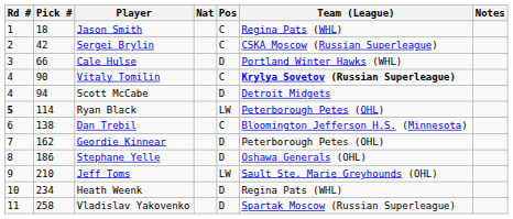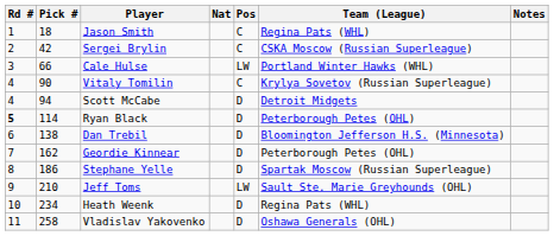 <table class="wikitable" style="width: 75%">
 <tr>
 <th>Rd #</th>
 <th>Pick #</th>
 <th>Player</th>
 <th>Nat</th>
 <th>Pos</th>
 <th>Team (League)</th>
 <th>Notes</th>
 </tr>
 <tr>
 <td>1</td>
 <td>18</td>
 <td><a href='#'>Jason Smith</a></td>
 <td></td>
 <td>C</td>
 <td><a href='#'>Regina Pats</a> (<a href='#'>WHL</a>)</td>
 <td></td>
 </tr>
 <tr>
 <td>2</td>
 <td>42</td>
 <td><a href='#'>Sergei Brylin</a></td>
 <td></td>
 <td>C</td>
 <td><a href='#'>CSKA Moscow</a> (<a href='#'>Russian Superleague</a>)</td>
 <td></td>
 </tr>
 <tr>
 <td>3</td>
 <td>66</td>
 <td><a href='#'>Cale Hulse</a></td>
 <td></td>
-<td>D</td>
+<td>LW</td>
 <td><a href='#'>Portland Winter Hawks</a> (WHL)</td>
 <td></td>
 </tr>
 <tr>
 <td>4</td>
 <td>90</td>
 <td><a href='#'>Vitaly Tomilin</a></td>
 <td></td>
 <td>C</td>
-<td><strong><a href='#'>Krylya Sovetov</a> (Russian Superleague)</strong></td>
+<td><a href='#'>Krylya Sovetov</a> (Russian Superleague)</td>
 <td></td>
 </tr>
 <tr>
 <td>4</td>
 <td>94</td>
 <td>Scott McCabe</td>
 <td></td>
 <td>D</td>
 <td><a href='#'>Detroit Midgets</a></td>
 <td></td>
 </tr>
 <tr>
 <td><strong>5</strong></td>
 <td>114</td>
 <td>Ryan Black</td>
 <td></td>
-<td>LW</td>
+<td>D</td>
 <td><a href='#'>Peterborough Petes</a> (<a href='#'>OHL</a>)</td>
 <td></td>
 </tr>
 <tr>
 <td>6</td>
 <td>138</td>
 <td><a href='#'>Dan Trebil</a></td>
 <td></td>
-<td>C</td>
+<td>D</td>
 <td><a href='#'>Bloomington Jefferson H.S.</a> (<a href='#'>Minnesota</a>)</td>
 <td></td>
 </tr>
 <tr>
 <td>7</td>
 <td>162</td>
 <td><a href='#'>Geordie Kinnear</a></td>
 <td></td>
 <td>D</td>
 <td>Peterborough Petes (OHL)</td>
 <td></td>
 </tr>
 <tr>
 <td>8</td>
 <td>186</td>
 <td><a href='#'>Stephane Yelle</a></td>
 <td></td>
 <td>D</td>
-<td><a href='#'>Oshawa Generals</a> (OHL)</td>
+<td><a href='#'>Spartak Moscow</a> (Russian Superleague)</td>
 <td></td>
 </tr>
 <tr>
 <td>9</td>
 <td>210</td>
 <td><a href='#'>Jeff Toms</a></td>
 <td></td>
 <td>LW</td>
 <td><a href='#'>Sault Ste. Marie Greyhounds</a> (OHL)</td>
 <td></td>
 </tr>
 <tr>
 <td>10</td>
 <td>234</td>
 <td>Heath Weenk</td>
 <td></td>
 <td>D</td>
 <td>Regina Pats (WHL)</td>
 <td></td>
 </tr>
 <tr>
 <td>11</td>
 <td>258</td>
 <td>Vladislav Yakovenko</td>
 <td></td>
 <td>D</td>
-<td><a href='#'>Spartak Moscow</a> (Russian Superleague)</td>
+<td><a href='#'>Oshawa Generals</a> (OHL)</td>
 <td></td>
 </tr>
 </table>
